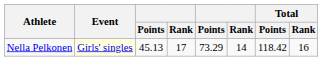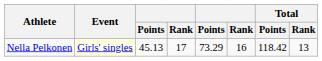 <table class="wikitable" style="font-size:90%">
 <tr>
 <th rowspan="2">Athlete</th>
 <th rowspan="2">Event</th>
 <th colspan="2"></th>
 <th colspan="2"></th>
 <th colspan="2">Total</th>
 </tr>
 <tr style="font-size:95%">
 <th>Points</th>
 <th>Rank</th>
 <th>Points</th>
 <th>Rank</th>
 <th>Points</th>
 <th>Rank</th>
 </tr>
 <tr align=center>
 <td align=left><a href='#'>Nella Pelkonen</a></td>
 <td align=left style="background: lightyellow;"><a href='#'>Girls' singles</a></td>
 <td>45.13</td>
 <td>17</td>
 <td>73.29</td>
-<td>14</td>
+<td>16</td>
 <td>118.42</td>
-<td>16</td>
+<td>13</td>
 </tr>
 </table>
